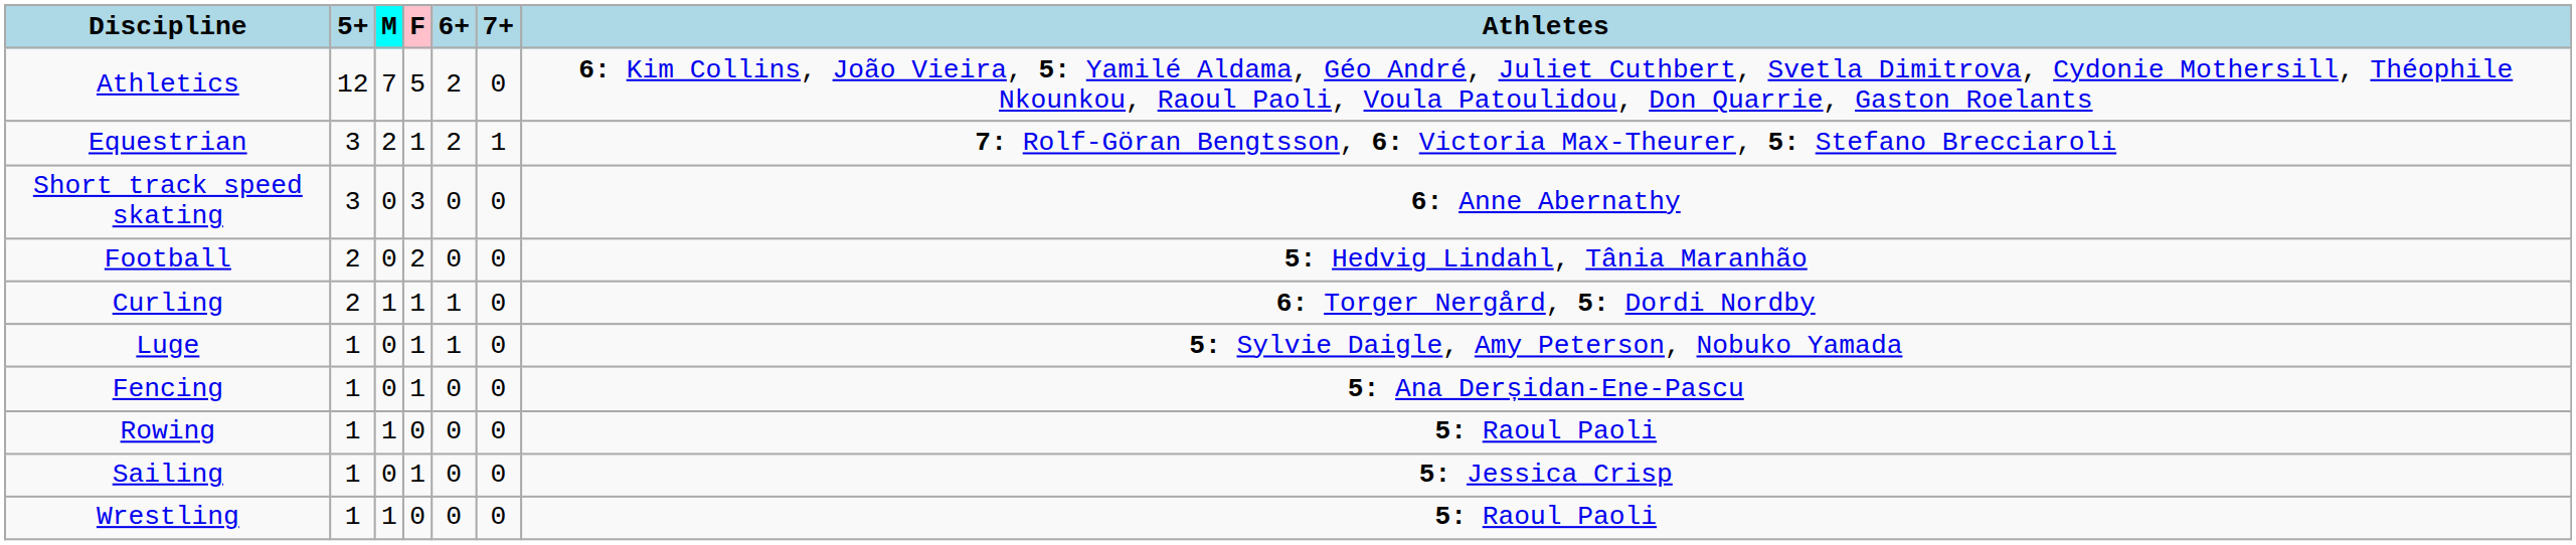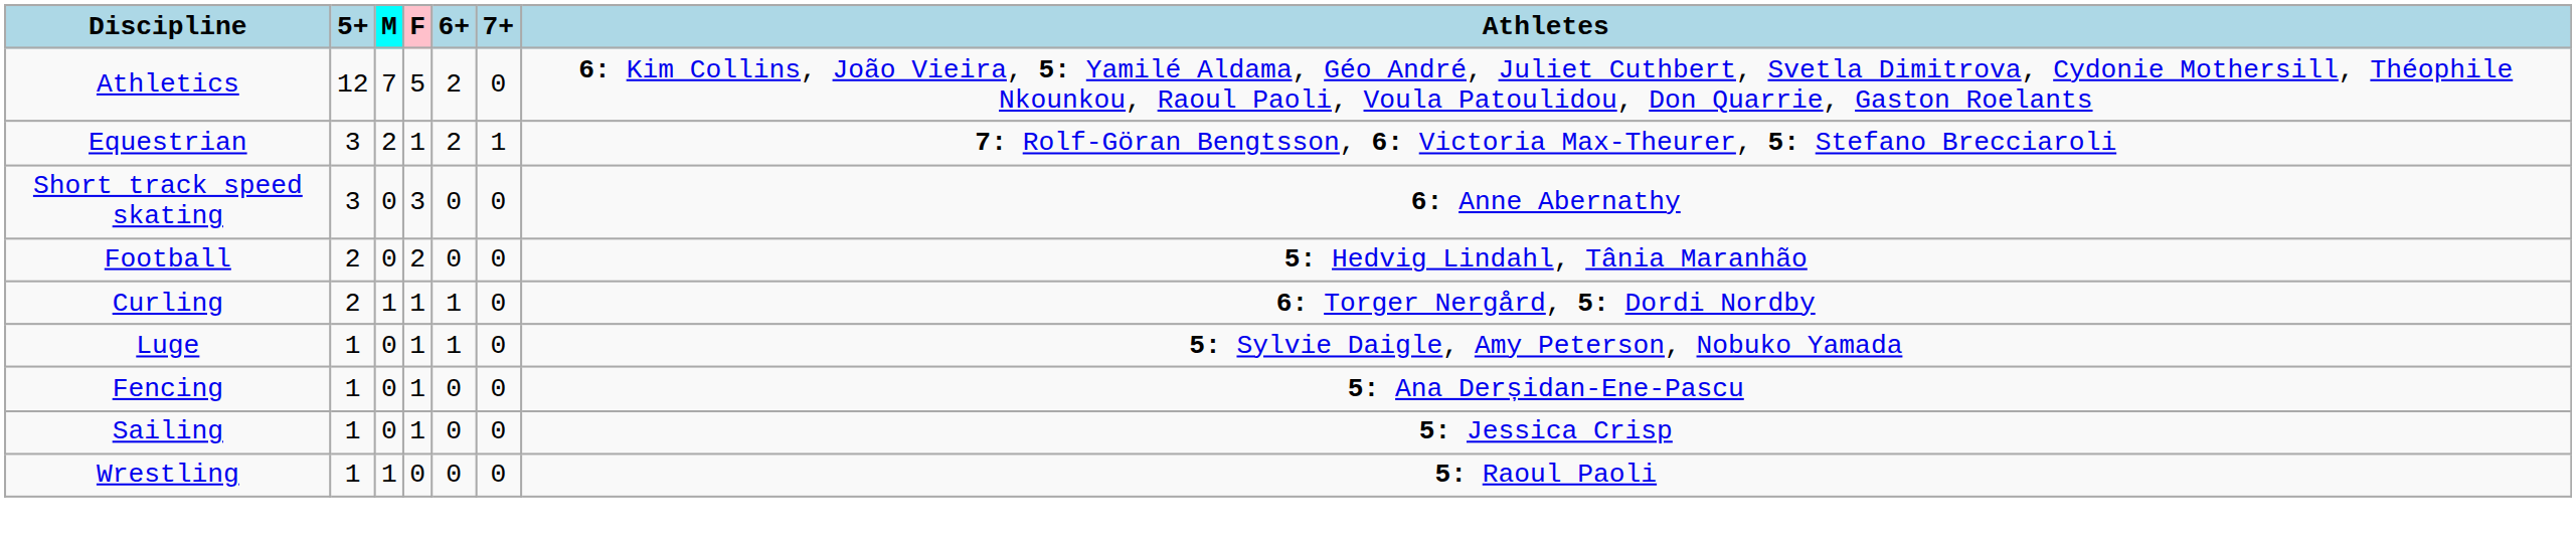 <table class="wikitable sortable"  style="text-align:center; font-size:100%; width: 100%;"  border="1">
 <tr>
 <th style="background-color:lightblue">Discipline</th>
 <th style="background-color:lightblue">5+</th>
 <th style="background-color:aqua">M</th>
 <th style="background-color:pink">F</th>
 <th style="background-color:lightblue">6+</th>
 <th style="background-color:lightblue">7+</th>
 <th style="background-color:lightblue" class="unsortable">Athletes</th>
 </tr>
 <tr>
 <td><a href='#'>Athletics</a></td>
 <td>12</td>
 <td>7</td>
 <td>5</td>
 <td>2</td>
 <td>0</td>
 <td><strong>6:</strong> <a href='#'>Kim Collins</a>, <a href='#'>João Vieira</a>, <strong>5:</strong> <a href='#'>Yamilé Aldama</a>, <a href='#'>Géo André</a>, <a href='#'>Juliet Cuthbert</a>, <a href='#'>Svetla Dimitrova</a>, <a href='#'>Cydonie Mothersill</a>, <a href='#'>Théophile Nkounkou</a>, <a href='#'>Raoul Paoli</a>, <a href='#'>Voula Patoulidou</a>, <a href='#'>Don Quarrie</a>, <a href='#'>Gaston Roelants</a></td>
 </tr>
 <tr>
 <td><a href='#'>Equestrian</a></td>
 <td>3</td>
 <td>2</td>
 <td>1</td>
 <td>2</td>
 <td>1</td>
 <td><strong>7:</strong> <a href='#'>Rolf-Göran Bengtsson</a>, <strong>6:</strong> <a href='#'>Victoria Max-Theurer</a>, <strong>5:</strong> <a href='#'>Stefano Brecciaroli</a></td>
 </tr>
 <tr>
 <td><a href='#'>Short track speed skating</a></td>
 <td>3</td>
 <td>0</td>
 <td>3</td>
 <td>0</td>
 <td>0</td>
 <td><strong>6:</strong> <a href='#'>Anne Abernathy</a></td>
 </tr>
 <tr>
 <td><a href='#'>Football</a></td>
 <td>2</td>
 <td>0</td>
 <td>2</td>
 <td>0</td>
 <td>0</td>
 <td><strong>5:</strong> <a href='#'>Hedvig Lindahl</a>, <a href='#'>Tânia Maranhão</a></td>
 </tr>
 <tr>
 <td><a href='#'>Curling</a></td>
 <td>2</td>
 <td>1</td>
 <td>1</td>
 <td>1</td>
 <td>0</td>
 <td><strong>6:</strong> <a href='#'>Torger Nergård</a>, <strong>5:</strong> <a href='#'>Dordi Nordby</a></td>
 </tr>
 <tr>
 <td><a href='#'>Luge</a></td>
 <td>1</td>
 <td>0</td>
 <td>1</td>
 <td>1</td>
 <td>0</td>
 <td><strong>5:</strong> <a href='#'>Sylvie Daigle</a>, <a href='#'>Amy Peterson</a>, <a href='#'>Nobuko Yamada</a></td>
 </tr>
 <tr>
 <td><a href='#'>Fencing</a></td>
 <td>1</td>
 <td>0</td>
 <td>1</td>
 <td>0</td>
 <td>0</td>
 <td><strong>5:</strong> <a href='#'>Ana Derșidan-Ene-Pascu</a></td>
 </tr>
 <tr>
-<td><a href='#'>Rowing</a></td>
-<td>1</td>
-<td>1</td>
-<td>0</td>
-<td>0</td>
-<td>0</td>
-<td><strong>5:</strong> <a href='#'>Raoul Paoli</a></td>
-</tr>
-<tr>
 <td><a href='#'>Sailing</a></td>
 <td>1</td>
 <td>0</td>
 <td>1</td>
 <td>0</td>
 <td>0</td>
 <td><strong>5:</strong> <a href='#'>Jessica Crisp</a></td>
 </tr>
 <tr>
 <td><a href='#'>Wrestling</a></td>
 <td>1</td>
 <td>1</td>
 <td>0</td>
 <td>0</td>
 <td>0</td>
 <td><strong>5:</strong> <a href='#'>Raoul Paoli</a></td>
 </tr>
 </table>
